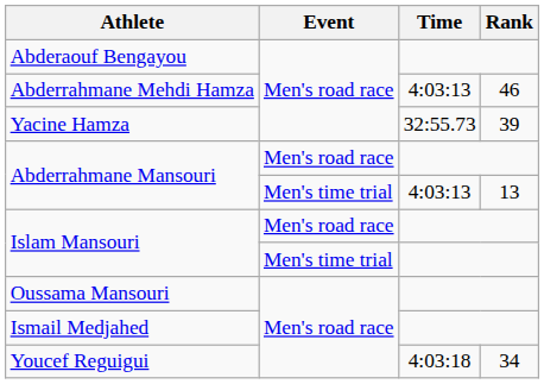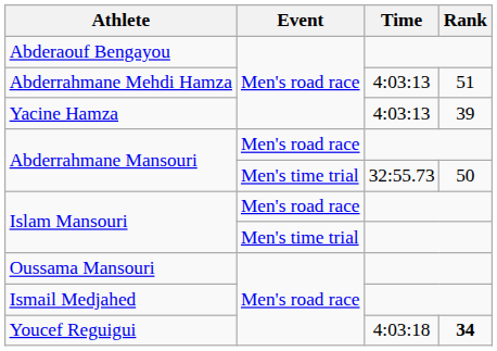 <table class=wikitable style="font-size:90%">
 <tr>
 <th>Athlete</th>
 <th>Event</th>
 <th>Time</th>
 <th>Rank</th>
 </tr>
 <tr align="center">
 <td align="left"><a href='#'>Abderaouf Bengayou</a></td>
 <td rowspan="3"><a href='#'>Men's road race</a></td>
 <td colspan="2"></td>
 </tr>
 <tr align=center>
 <td align=left><a href='#'>Abderrahmane Mehdi Hamza</a></td>
 <td>4:03:13</td>
-<td>46</td>
+<td>51</td>
 </tr>
 <tr align="center">
 <td align="left"><a href='#'>Yacine Hamza</a></td>
-<td>32:55.73</td>
+<td>4:03:13</td>
 <td>39</td>
 </tr>
 <tr align=center>
 <td align=left rowspan=2><a href='#'>Abderrahmane Mansouri</a></td>
 <td align=left><a href='#'>Men's road race</a></td>
 <td colspan="2"></td>
 </tr>
 <tr align=center>
 <td align=left><a href='#'>Men's time trial</a></td>
-<td>4:03:13</td>
-<td>13</td>
+<td>32:55.73</td>
+<td>50</td>
 </tr>
 <tr align=center>
 <td align=left rowspan=2><a href='#'>Islam Mansouri</a></td>
 <td align=left><a href='#'>Men's road race</a></td>
 <td colspan=2></td>
 </tr>
 <tr align=center>
 <td align=left><a href='#'>Men's time trial</a></td>
 <td colspan="2"></td>
 </tr>
 <tr align="center">
 <td align="left"><a href='#'>Oussama Mansouri</a></td>
 <td rowspan="3"><a href='#'>Men's road race</a></td>
 <td colspan="2"></td>
 </tr>
 <tr align="center">
 <td align="left"><a href='#'>Ismail Medjahed</a></td>
 <td colspan="2"></td>
 </tr>
 <tr align="center">
 <td align="left"><a href='#'>Youcef Reguigui</a></td>
 <td>4:03:18</td>
-<td>34</td>
+<td><strong>34</strong></td>
 </tr>
 </table>
